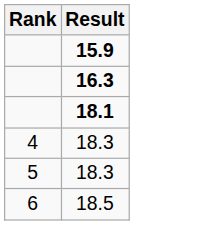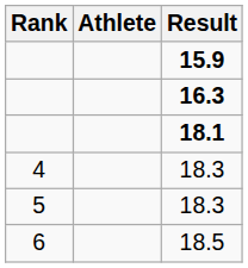 <table class=wikitable style="text-align:center;">
 <tr>
 <th>Rank</th>
+<th>Athlete</th>
 <th>Result</th>
 </tr>
 <tr>
 <td></td>
+<td align=left></td>
 <td><strong>15.9</strong></td>
 </tr>
 <tr>
 <td></td>
+<td align=left></td>
 <td><strong>16.3</strong></td>
 </tr>
 <tr>
 <td></td>
+<td align=left></td>
 <td><strong>18.1</strong></td>
 </tr>
 <tr>
 <td>4</td>
+<td align=left></td>
 <td>18.3</td>
 </tr>
 <tr>
 <td>5</td>
+<td align=left></td>
 <td>18.3</td>
 </tr>
 <tr>
 <td>6</td>
+<td align=left></td>
 <td>18.5</td>
 </tr>
 </table>
